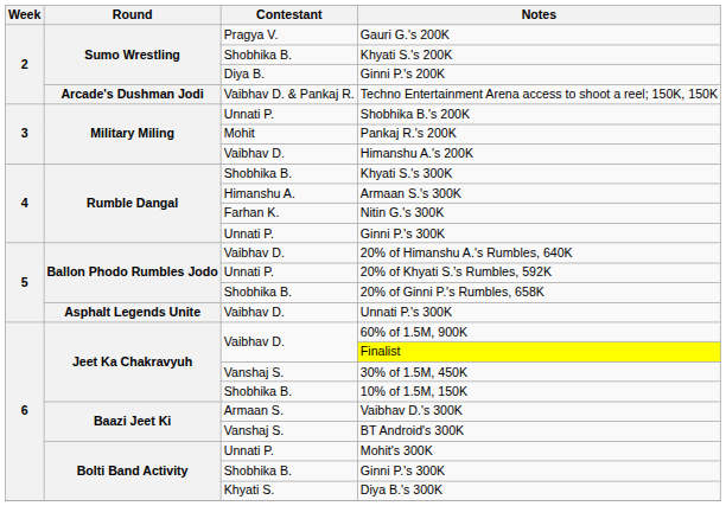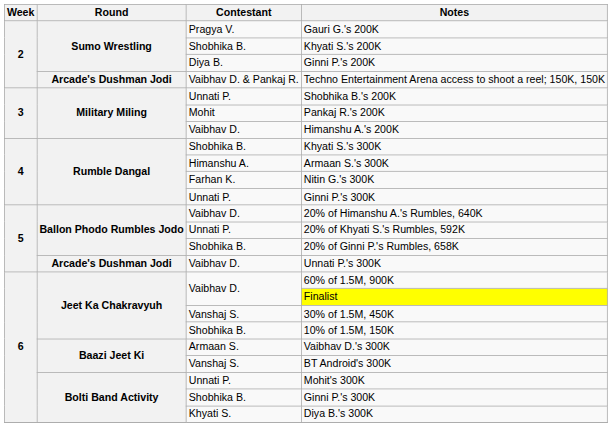 <table class="wikitable" style=font-size:85%;>
 <tr>
 <th>Week</th>
 <th>Round</th>
 <th>Contestant</th>
 <th>Notes</th>
 </tr>
 <tr>
 <th rowspan="4">2</th>
 <th rowspan="3">Sumo Wrestling</th>
 <td>Pragya V.</td>
 <td>Gauri G.'s 200K</td>
 </tr>
 <tr>
 <td>Shobhika B.</td>
 <td>Khyati S.'s 200K</td>
 </tr>
 <tr>
 <td>Diya B.</td>
 <td>Ginni P.'s 200K</td>
 </tr>
 <tr>
 <th>Arcade's Dushman Jodi</th>
 <td>Vaibhav D. & Pankaj R.</td>
 <td>Techno Entertainment Arena access to shoot a reel; 150K, 150K</td>
 </tr>
 <tr>
 <th rowspan="3">3</th>
 <th rowspan="3">Military Miling</th>
 <td>Unnati P.</td>
 <td>Shobhika B.'s 200K</td>
 </tr>
 <tr>
 <td>Mohit</td>
 <td>Pankaj R.'s 200K</td>
 </tr>
 <tr>
 <td>Vaibhav D.</td>
 <td>Himanshu A.'s 200K</td>
 </tr>
 <tr>
 <th rowspan="4">4</th>
 <th rowspan="4">Rumble Dangal</th>
 <td>Shobhika B.</td>
 <td>Khyati S.'s 300K</td>
 </tr>
 <tr>
 <td>Himanshu A.</td>
 <td>Armaan S.'s 300K</td>
 </tr>
 <tr>
 <td>Farhan K.</td>
 <td>Nitin G.'s 300K</td>
 </tr>
 <tr>
 <td>Unnati P.</td>
 <td>Ginni P.'s 300K</td>
 </tr>
 <tr>
 <th rowspan="4">5</th>
 <th rowspan="3">Ballon Phodo Rumbles Jodo</th>
 <td>Vaibhav D.</td>
 <td>20% of Himanshu A.'s Rumbles, 640K</td>
 </tr>
 <tr>
 <td>Unnati P.</td>
 <td>20% of Khyati S.'s Rumbles, 592K</td>
 </tr>
 <tr>
 <td>Shobhika B.</td>
 <td>20% of Ginni P.'s Rumbles, 658K</td>
 </tr>
 <tr>
-<th>Asphalt Legends Unite</th>
+<th>Arcade's Dushman Jodi</th>
 <td>Vaibhav D.</td>
 <td>Unnati P.'s 300K</td>
 </tr>
 <tr>
 <th rowspan="9">6</th>
 <th rowspan ="4">Jeet Ka Chakravyuh</th>
 <td rowspan ="2">Vaibhav D.</td>
 <td>60% of 1.5M, 900K</td>
 </tr>
 <tr>
 <td style="background:yellow ;">Finalist</td>
 </tr>
 <tr>
 <td>Vanshaj S.</td>
 <td>30% of 1.5M, 450K</td>
 </tr>
 <tr>
 <td>Shobhika B.</td>
 <td>10% of 1.5M, 150K</td>
 </tr>
 <tr>
 <th rowspan ="2">Baazi Jeet Ki</th>
 <td>Armaan S.</td>
 <td>Vaibhav D.'s 300K</td>
 </tr>
 <tr>
 <td>Vanshaj S.</td>
 <td>BT Android's 300K</td>
 </tr>
 <tr>
 <th rowspan ="3">Bolti Band Activity</th>
 <td>Unnati P.</td>
 <td>Mohit's 300K</td>
 </tr>
 <tr>
 <td>Shobhika B.</td>
 <td>Ginni P.'s 300K</td>
 </tr>
 <tr>
 <td>Khyati S.</td>
 <td>Diya B.'s 300K</td>
 </tr>
 <tr>
 </tr>
 </table>
